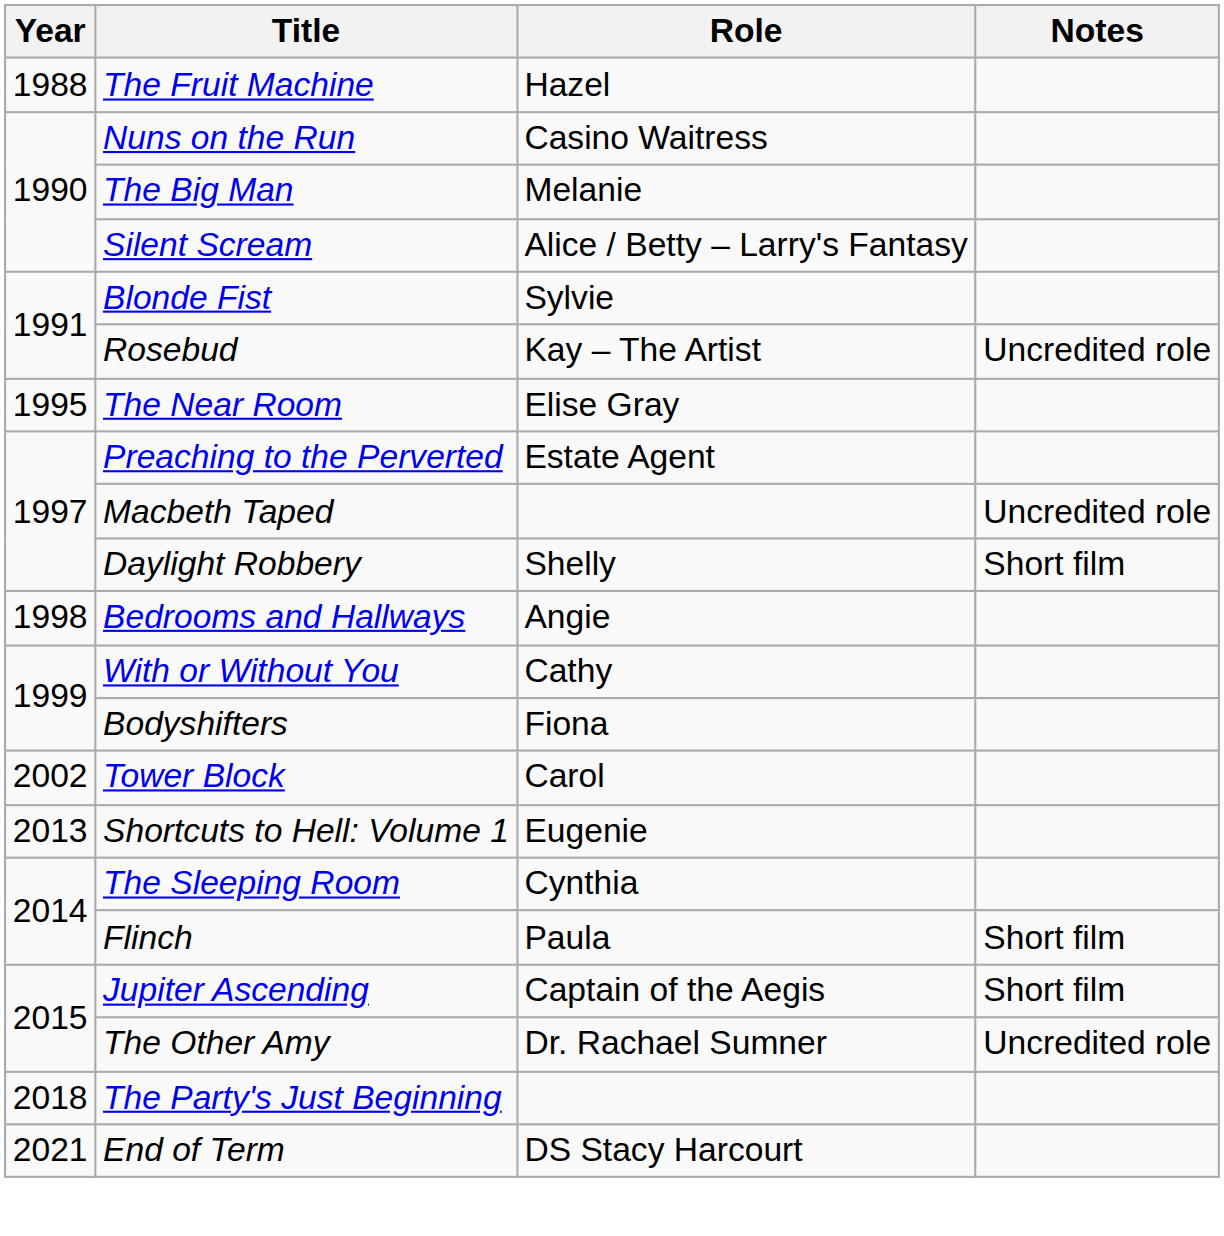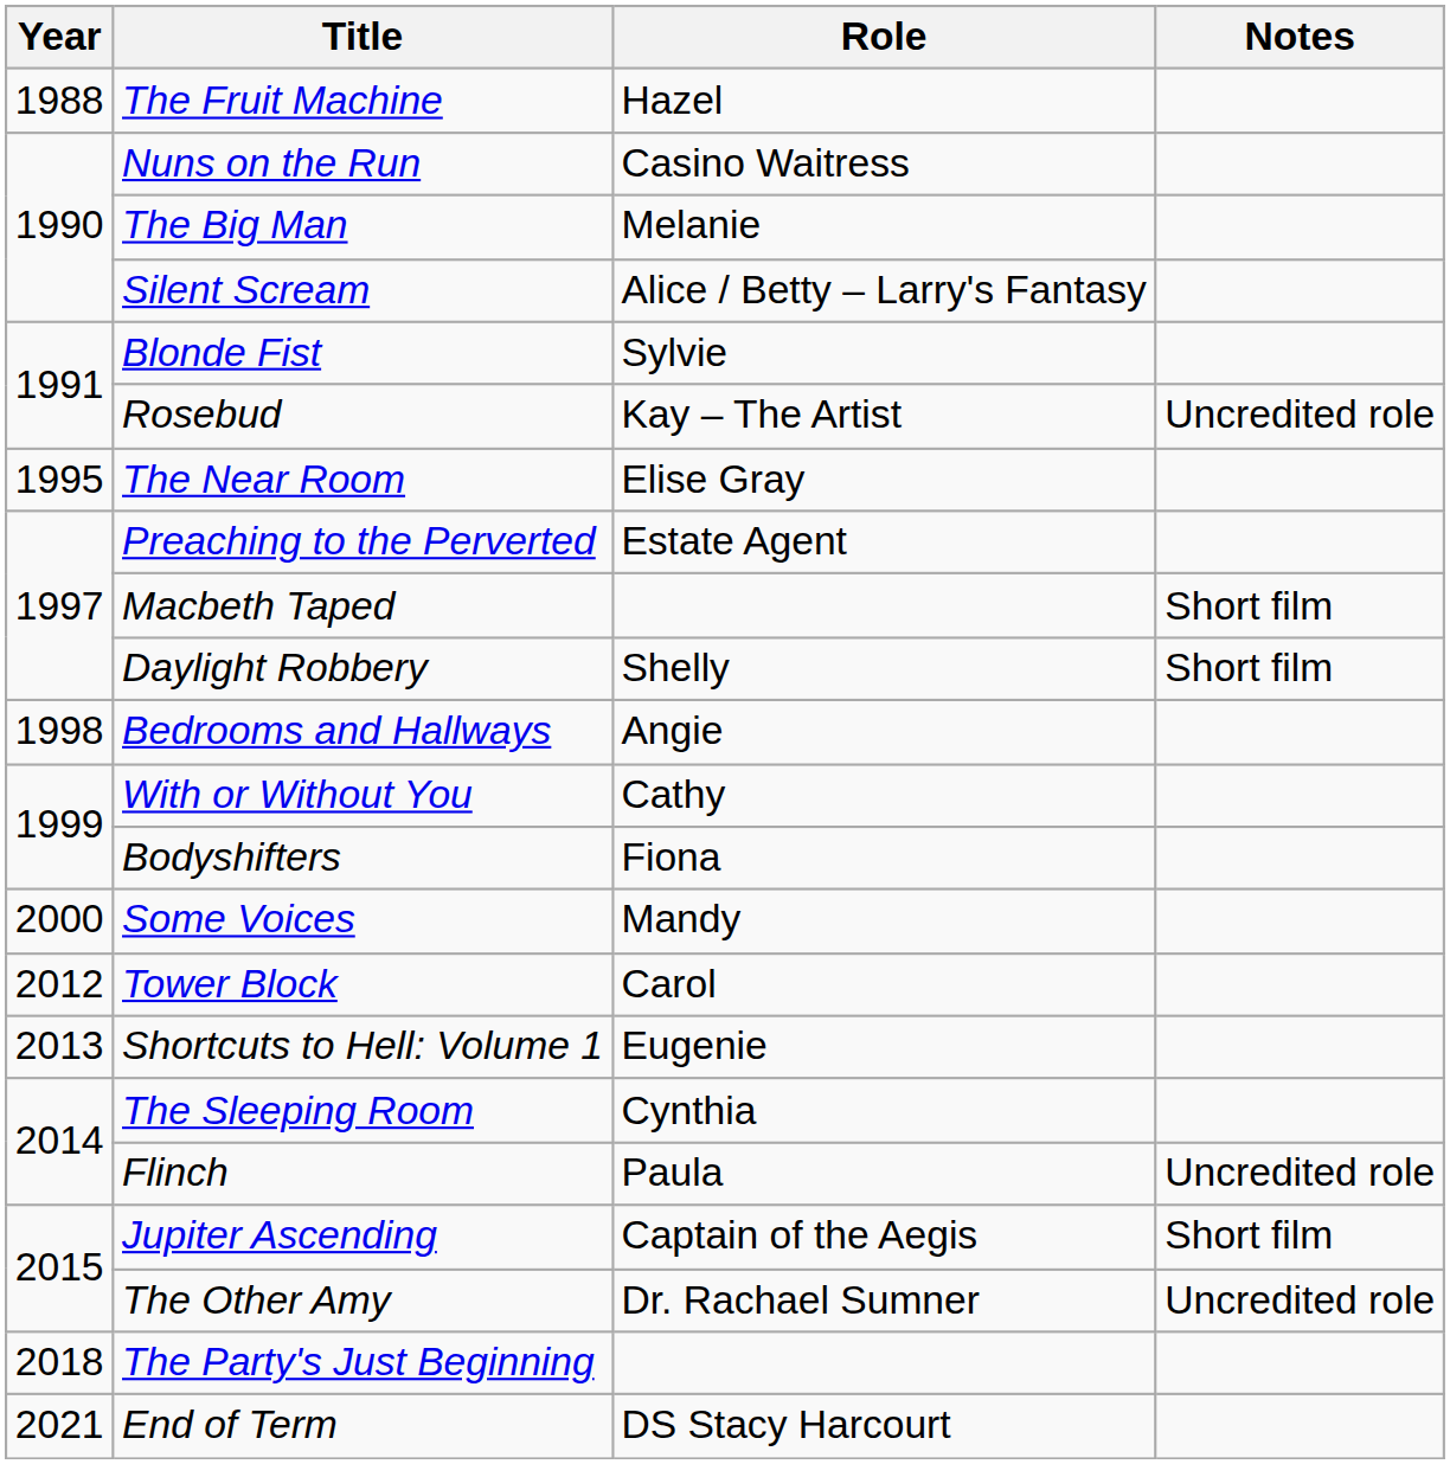 <table class="wikitable">
 <tr>
 <th>Year</th>
 <th>Title</th>
 <th>Role</th>
 <th>Notes</th>
 </tr>
 <tr>
 <td>1988</td>
 <td><em><a href='#'>The Fruit Machine</a></em></td>
 <td>Hazel</td>
 <td></td>
 </tr>
 <tr>
 <td rowspan=3>1990</td>
 <td><em><a href='#'>Nuns on the Run</a></em></td>
 <td>Casino Waitress</td>
 <td></td>
 </tr>
 <tr>
 <td><em><a href='#'>The Big Man</a></em></td>
 <td>Melanie</td>
 <td></td>
 </tr>
 <tr>
 <td><em><a href='#'>Silent Scream</a></em></td>
 <td>Alice / Betty – Larry's Fantasy</td>
 <td></td>
 </tr>
 <tr>
 <td rowspan=2>1991</td>
 <td><em><a href='#'>Blonde Fist</a></em></td>
 <td>Sylvie</td>
 <td></td>
 </tr>
 <tr>
 <td><em>Rosebud</em></td>
 <td>Kay – The Artist</td>
 <td>Uncredited role</td>
 </tr>
 <tr>
 <td>1995</td>
 <td><em><a href='#'>The Near Room</a></em></td>
 <td>Elise Gray</td>
 <td></td>
 </tr>
 <tr>
 <td rowspan=3>1997</td>
 <td><em><a href='#'>Preaching to the Perverted</a></em></td>
 <td>Estate Agent</td>
 <td></td>
 </tr>
 <tr>
 <td><em>Macbeth Taped</em></td>
 <td></td>
-<td>Uncredited role</td>
+<td>Short film</td>
 </tr>
 <tr>
 <td><em>Daylight Robbery</em></td>
 <td>Shelly</td>
 <td>Short film</td>
 </tr>
 <tr>
 <td>1998</td>
 <td><em><a href='#'>Bedrooms and Hallways</a></em></td>
 <td>Angie</td>
 <td></td>
 </tr>
 <tr>
 <td rowspan=2>1999</td>
 <td><em><a href='#'>With or Without You</a></em></td>
 <td>Cathy</td>
 <td></td>
 </tr>
 <tr>
 <td><em>Bodyshifters</em></td>
 <td>Fiona</td>
 <td></td>
 </tr>
 <tr>
-<td>2002</td>
+<td>2000</td>
+<td><em><a href='#'>Some Voices</a></em></td>
+<td>Mandy</td>
+<td></td>
+</tr>
+<tr>
+<td>2012</td>
 <td><em><a href='#'>Tower Block</a></em></td>
 <td>Carol</td>
 <td></td>
 </tr>
 <tr>
 <td>2013</td>
 <td><em>Shortcuts to Hell: Volume 1</em></td>
 <td>Eugenie</td>
 <td></td>
 </tr>
 <tr>
 <td rowspan=2>2014</td>
 <td><em><a href='#'>The Sleeping Room</a></em></td>
 <td>Cynthia</td>
 <td></td>
 </tr>
 <tr>
 <td><em>Flinch</em></td>
 <td>Paula</td>
-<td>Short film</td>
+<td>Uncredited role</td>
 </tr>
 <tr>
 <td rowspan=2>2015</td>
 <td><em><a href='#'>Jupiter Ascending</a></em></td>
 <td>Captain of the Aegis</td>
 <td>Short film</td>
 </tr>
 <tr>
 <td><em>The Other Amy</em></td>
 <td>Dr. Rachael Sumner</td>
 <td>Uncredited role</td>
 </tr>
 <tr>
 <td>2018</td>
 <td><em><a href='#'>The Party's Just Beginning</a></em></td>
 <td></td>
 <td></td>
 </tr>
 <tr>
 <td>2021</td>
 <td><em>End of Term</em></td>
 <td>DS Stacy Harcourt</td>
 <td></td>
 </tr>
 </table>
